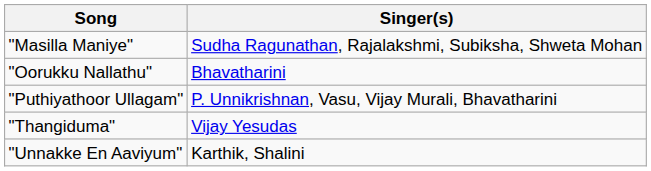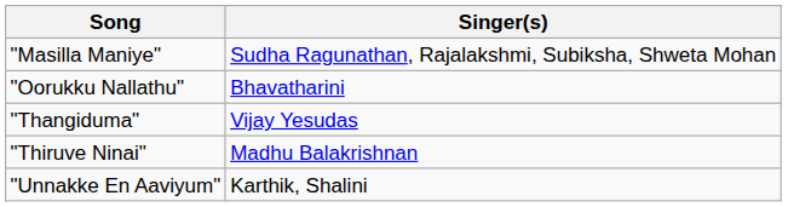 <table class="wikitable" style="font-size:95%;">
 <tr>
 <th>Song</th>
 <th>Singer(s)</th>
 </tr>
 <tr>
 <td>"Masilla Maniye"</td>
 <td><a href='#'>Sudha Ragunathan</a>, Rajalakshmi, Subiksha, Shweta Mohan</td>
 </tr>
 <tr>
 <td>"Oorukku Nallathu"</td>
 <td><a href='#'>Bhavatharini</a></td>
 </tr>
 <tr>
-<td>"Puthiyathoor Ullagam"</td>
-<td><a href='#'>P. Unnikrishnan</a>, Vasu, Vijay Murali, Bhavatharini</td>
+<td>"Thangiduma"</td>
+<td><a href='#'>Vijay Yesudas</a></td>
 </tr>
 <tr>
-<td>"Thangiduma"</td>
-<td><a href='#'>Vijay Yesudas</a></td>
+<td>"Thiruve Ninai"</td>
+<td><a href='#'>Madhu Balakrishnan</a></td>
 </tr>
 <tr>
 <td>"Unnakke En Aaviyum"</td>
 <td>Karthik, Shalini</td>
 </tr>
 </table>
